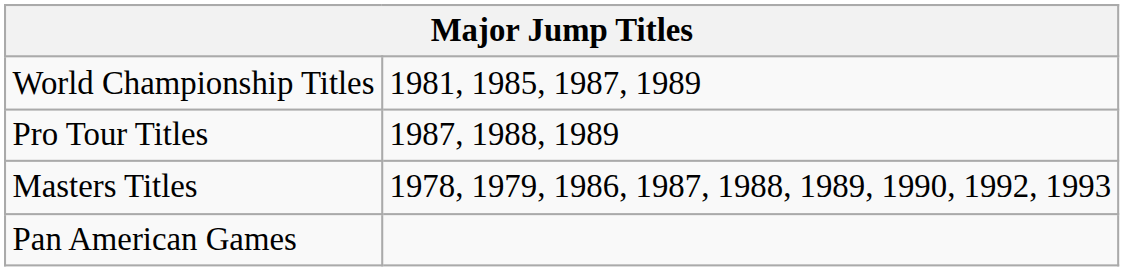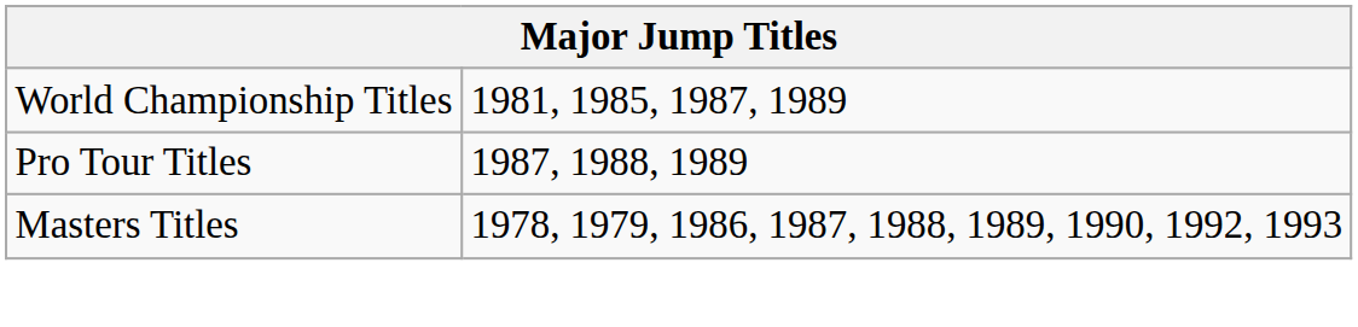 <table class="wikitable">
 <tr>
 <th colspan="2">Major Jump Titles</th>
 </tr>
 <tr>
 <td>World Championship Titles</td>
 <td>1981, 1985, 1987, 1989</td>
 </tr>
 <tr>
 <td>Pro Tour Titles</td>
 <td>1987, 1988, 1989</td>
 </tr>
 <tr>
 <td>Masters Titles</td>
 <td>1978, 1979, 1986, 1987, 1988, 1989, 1990, 1992, 1993</td>
 </tr>
-<tr>
-<td>Pan American Games</td>
-<td></td>
-</tr>
 </table>
